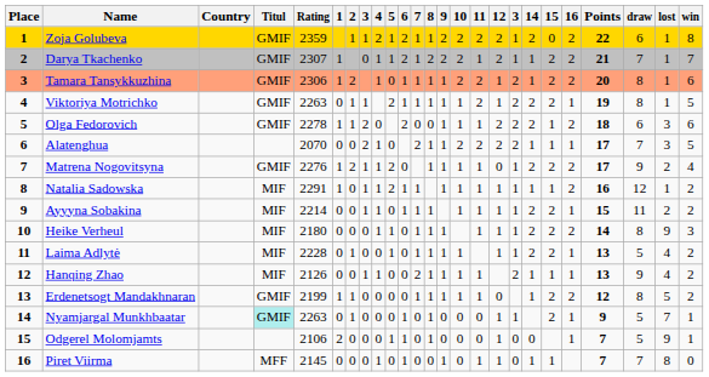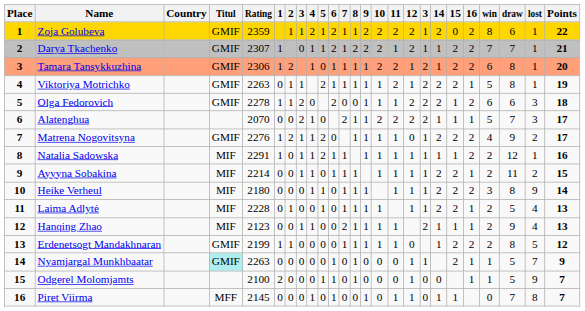 <table class="wikitable">
 <tr>
 <th>Place</th>
 <th>Name</th>
 <th>Country</th>
 <th><small>Titul</small></th>
 <th><small>Rating</small></th>
 <th>1</th>
 <th>2</th>
 <th>3</th>
 <th>4</th>
 <th>5</th>
 <th>6</th>
 <th>7</th>
 <th>8</th>
 <th>9</th>
 <th>10</th>
 <th>11</th>
 <th>12</th>
 <th>3</th>
 <th>14</th>
 <th>15</th>
 <th>16</th>
-<th>Points</th>
+<th><small>win</small></th>
 <th><small>draw</small></th>
 <th><small>lost</small></th>
-<th><small>win</small></th>
+<th>Points</th>
 </tr>
 <tr align="center" bgcolor="gold">
 <td><strong>1</strong></td>
 <td align=left><a href='#'>Zoja Golubeva</a></td>
 <td align=left></td>
 <td>GMIF</td>
 <td>2359</td>
 <td></td>
 <td>1</td>
 <td>1</td>
 <td>2</td>
 <td>1</td>
 <td>2</td>
 <td>1</td>
 <td>1</td>
 <td>2</td>
 <td>2</td>
 <td>2</td>
 <td>2</td>
 <td>1</td>
 <td>2</td>
 <td>0</td>
 <td>2</td>
-<td><strong>22</strong></td>
+<td>8</td>
 <td>6</td>
 <td>1</td>
-<td>8</td>
+<td><strong>22</strong></td>
 </tr>
 <tr align=center bgcolor="silver">
 <td><strong>2</strong></td>
 <td align=left><a href='#'>Darya Tkachenko</a></td>
 <td align=left></td>
 <td>GMIF</td>
 <td>2307</td>
 <td>1</td>
 <td></td>
 <td>0</td>
 <td>1</td>
 <td>1</td>
 <td>2</td>
 <td>1</td>
 <td>2</td>
 <td>2</td>
 <td>2</td>
 <td>1</td>
 <td>2</td>
 <td>1</td>
 <td>1</td>
 <td>2</td>
 <td>2</td>
-<td><strong>21</strong></td>
+<td>7</td>
 <td>7</td>
 <td>1</td>
-<td>7</td>
+<td><strong>21</strong></td>
 </tr>
 <tr align=center bgcolor="lightsalmon">
 <td><strong>3</strong></td>
 <td align=left><a href='#'>Tamara Tansykkuzhina</a></td>
 <td align="left"></td>
 <td>GMIF</td>
 <td>2306</td>
 <td>1</td>
 <td>2</td>
 <td></td>
 <td>1</td>
 <td>0</td>
 <td>1</td>
 <td>1</td>
 <td>1</td>
 <td>1</td>
 <td>2</td>
 <td>2</td>
 <td>1</td>
 <td>2</td>
 <td>1</td>
 <td>2</td>
 <td>2</td>
-<td><strong>20</strong></td>
+<td>6</td>
 <td>8</td>
 <td>1</td>
-<td>6</td>
+<td><strong>20</strong></td>
 </tr>
 <tr align=center>
 <td><strong>4</strong></td>
 <td align=left><a href='#'>Viktoriya Motrichko</a></td>
 <td align="left"></td>
 <td>GMIF</td>
 <td>2263</td>
 <td>0</td>
 <td>1</td>
 <td>1</td>
 <td></td>
 <td>2</td>
 <td>1</td>
 <td>1</td>
 <td>1</td>
 <td>1</td>
 <td>1</td>
 <td>2</td>
 <td>1</td>
 <td>2</td>
 <td>2</td>
 <td>2</td>
 <td>1</td>
-<td><strong>19</strong></td>
+<td>5</td>
 <td>8</td>
 <td>1</td>
-<td>5</td>
+<td><strong>19</strong></td>
 </tr>
 <tr align=center>
 <td><strong>5</strong></td>
 <td align=left><a href='#'>Olga Fedorovich</a></td>
 <td align=left></td>
 <td>GMIF</td>
 <td>2278</td>
 <td>1</td>
 <td>1</td>
 <td>2</td>
 <td>0</td>
 <td></td>
 <td>2</td>
 <td>0</td>
 <td>0</td>
 <td>1</td>
 <td>1</td>
 <td>1</td>
 <td>2</td>
 <td>2</td>
 <td>2</td>
 <td>1</td>
 <td>2</td>
-<td><strong>18</strong></td>
+<td>6</td>
 <td>6</td>
 <td>3</td>
-<td>6</td>
+<td><strong>18</strong></td>
 </tr>
 <tr align=center>
 <td><strong>6</strong></td>
 <td align=left><a href='#'>Alatenghua</a></td>
 <td align="left"></td>
 <td></td>
 <td>2070</td>
 <td>0</td>
 <td>0</td>
 <td>2</td>
 <td>1</td>
 <td>0</td>
 <td></td>
 <td>2</td>
 <td>1</td>
 <td>1</td>
 <td>2</td>
 <td>2</td>
 <td>2</td>
 <td>2</td>
 <td>1</td>
 <td>1</td>
 <td>1</td>
-<td><strong>17</strong></td>
+<td>5</td>
 <td>7</td>
 <td>3</td>
-<td>5</td>
+<td><strong>17</strong></td>
 </tr>
 <tr align=center>
 <td><strong>7</strong></td>
 <td align=left><a href='#'>Matrena Nogovitsyna</a></td>
 <td align="left"></td>
 <td>GMIF</td>
 <td>2276</td>
 <td>1</td>
 <td>2</td>
 <td>1</td>
 <td>1</td>
 <td>2</td>
 <td>0</td>
 <td></td>
 <td>1</td>
 <td>1</td>
 <td>1</td>
 <td>1</td>
 <td>0</td>
 <td>1</td>
 <td>2</td>
 <td>2</td>
 <td>2</td>
-<td><strong>17</strong></td>
+<td>4</td>
 <td>9</td>
 <td>2</td>
-<td>4</td>
+<td><strong>17</strong></td>
 </tr>
 <tr align=center>
 <td><strong>8</strong></td>
 <td align=left><a href='#'>Natalia Sadowska</a></td>
 <td align="left"></td>
 <td>MIF</td>
 <td>2291</td>
 <td>1</td>
 <td>0</td>
 <td>1</td>
 <td>1</td>
 <td>2</td>
 <td>1</td>
 <td>1</td>
 <td></td>
 <td>1</td>
 <td>1</td>
 <td>1</td>
 <td>1</td>
 <td>1</td>
 <td>1</td>
 <td>1</td>
 <td>2</td>
-<td><strong>16</strong></td>
+<td>2</td>
 <td>12</td>
 <td>1</td>
-<td>2</td>
+<td><strong>16</strong></td>
 </tr>
 <tr align=center>
 <td><strong>9</strong></td>
 <td align=left><a href='#'>Ayyyna Sobakina</a></td>
 <td align="left"></td>
 <td>MIF</td>
 <td>2214</td>
 <td>0</td>
 <td>0</td>
 <td>1</td>
 <td>1</td>
 <td>0</td>
 <td>1</td>
 <td>1</td>
 <td>1</td>
 <td></td>
 <td>1</td>
 <td>1</td>
 <td>1</td>
 <td>1</td>
 <td>2</td>
 <td>2</td>
 <td>1</td>
-<td><strong>15</strong></td>
+<td>2</td>
 <td>11</td>
 <td>2</td>
-<td>2</td>
+<td><strong>15</strong></td>
 </tr>
 <tr align=center>
 <td><strong>10</strong></td>
 <td align=left><a href='#'>Heike Verheul</a></td>
 <td align=left></td>
 <td>MIF</td>
 <td>2180</td>
 <td>0</td>
 <td>0</td>
 <td>0</td>
 <td>1</td>
 <td>1</td>
 <td>0</td>
 <td>1</td>
 <td>1</td>
 <td>1</td>
 <td></td>
 <td>1</td>
 <td>1</td>
 <td>1</td>
 <td>2</td>
 <td>2</td>
 <td>2</td>
-<td><strong>14</strong></td>
+<td>3</td>
 <td>8</td>
 <td>9</td>
-<td>3</td>
+<td><strong>14</strong></td>
 </tr>
 <tr align=center>
 <td><strong>11</strong></td>
 <td align=left><a href='#'>Laima Adlytė</a></td>
 <td align=left></td>
 <td>MIF</td>
 <td>2228</td>
 <td>0</td>
 <td>1</td>
 <td>0</td>
 <td>0</td>
 <td>1</td>
 <td>0</td>
 <td>1</td>
 <td>1</td>
 <td>1</td>
 <td>1</td>
 <td></td>
 <td>1</td>
 <td>1</td>
 <td>2</td>
 <td>2</td>
 <td>1</td>
-<td><strong>13</strong></td>
+<td>2</td>
 <td>5</td>
 <td>4</td>
-<td>2</td>
+<td><strong>13</strong></td>
 </tr>
 <tr align=center>
 <td><strong>12</strong></td>
 <td align=left><a href='#'>Hanqing Zhao</a></td>
 <td align="left"></td>
 <td>MIF</td>
-<td>2126</td>
+<td>2123</td>
 <td>0</td>
 <td>0</td>
 <td>1</td>
 <td>1</td>
 <td>0</td>
 <td>0</td>
 <td>2</td>
 <td>1</td>
 <td>1</td>
 <td>1</td>
 <td>1</td>
 <td></td>
 <td>2</td>
 <td>1</td>
 <td>1</td>
 <td>1</td>
-<td><strong>13</strong></td>
+<td>2</td>
 <td>9</td>
 <td>4</td>
-<td>2</td>
+<td><strong>13</strong></td>
 </tr>
 <tr align=center>
 <td><strong>13</strong></td>
 <td align=left><a href='#'>Erdenetsogt Mandakhnaran</a></td>
 <td align="left"></td>
 <td>GMIF</td>
 <td>2199</td>
 <td>1</td>
 <td>1</td>
 <td>0</td>
 <td>0</td>
 <td>0</td>
 <td>0</td>
 <td>1</td>
 <td>1</td>
 <td>1</td>
 <td>1</td>
 <td>1</td>
 <td>0</td>
 <td></td>
 <td>1</td>
 <td>2</td>
 <td>2</td>
-<td><strong>12</strong></td>
+<td>2</td>
 <td>8</td>
 <td>5</td>
-<td>2</td>
+<td><strong>12</strong></td>
 </tr>
 <tr align=center>
 <td><strong>14</strong></td>
 <td align=left><a href='#'>Nyamjargal Munkhbaatar</a></td>
 <td align=left></td>
 <td style="background: paleturquoise;">GMIF</td>
 <td>2263</td>
 <td>0</td>
-<td>1</td>
+<td>0</td>
 <td>0</td>
 <td>0</td>
 <td>0</td>
 <td>1</td>
 <td>0</td>
 <td>1</td>
 <td>0</td>
 <td>0</td>
 <td>0</td>
 <td>1</td>
 <td>1</td>
 <td></td>
 <td>2</td>
 <td>1</td>
-<td><strong>9</strong></td>
+<td>1</td>
 <td>5</td>
 <td>7</td>
-<td>1</td>
+<td><strong>9</strong></td>
 </tr>
 <tr align=center>
 <td><strong>15</strong></td>
 <td align=left><a href='#'>Odgerel Molomjamts</a></td>
 <td align=left></td>
 <td></td>
-<td>2106</td>
+<td>2100</td>
 <td>2</td>
 <td>0</td>
 <td>0</td>
 <td>0</td>
 <td>1</td>
 <td>1</td>
 <td>0</td>
 <td>1</td>
 <td>0</td>
 <td>0</td>
 <td>0</td>
 <td>1</td>
 <td>0</td>
 <td>0</td>
 <td></td>
 <td>1</td>
-<td><strong>7</strong></td>
+<td>1</td>
 <td>5</td>
 <td>9</td>
-<td>1</td>
+<td><strong>7</strong></td>
 </tr>
 <tr align=center>
 <td><strong>16</strong></td>
 <td align=left><a href='#'>Piret Viirma</a></td>
 <td align="left"></td>
 <td>MFF</td>
 <td>2145</td>
 <td>0</td>
 <td>0</td>
 <td>0</td>
 <td>1</td>
 <td>0</td>
 <td>1</td>
 <td>0</td>
 <td>0</td>
 <td>1</td>
 <td>0</td>
 <td>1</td>
 <td>1</td>
 <td>0</td>
 <td>1</td>
 <td>1</td>
 <td></td>
-<td><strong>7</strong></td>
+<td>0</td>
 <td>7</td>
 <td>8</td>
-<td>0</td>
+<td><strong>7</strong></td>
 </tr>
 </table>
